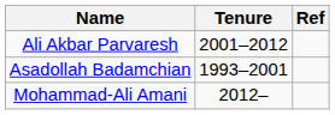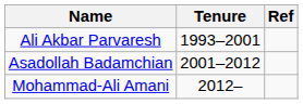 <table class="wikitable" style="text-align:center; font-size:100%; line-height:16px;">
 <tr>
 <th>Name</th>
 <th>Tenure</th>
 <th>Ref</th>
 </tr>
 <tr>
 <td><a href='#'>Ali Akbar Parvaresh</a></td>
-<td>2001–2012</td>
+<td>1993–2001</td>
 <td></td>
 </tr>
 <tr>
 <td><a href='#'>Asadollah Badamchian</a></td>
-<td>1993–2001</td>
+<td>2001–2012</td>
 <td></td>
 </tr>
 <tr>
 <td><a href='#'>Mohammad-Ali Amani</a></td>
 <td>2012–</td>
 <td></td>
 </tr>
 </table>
